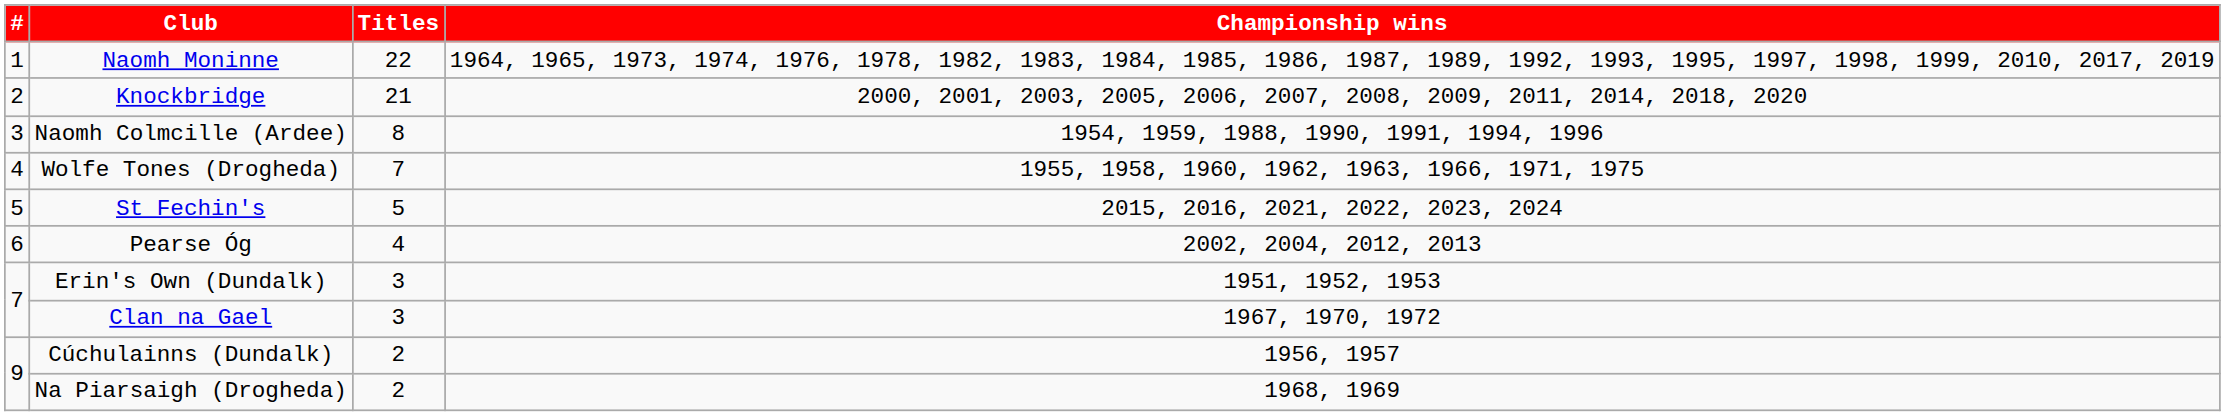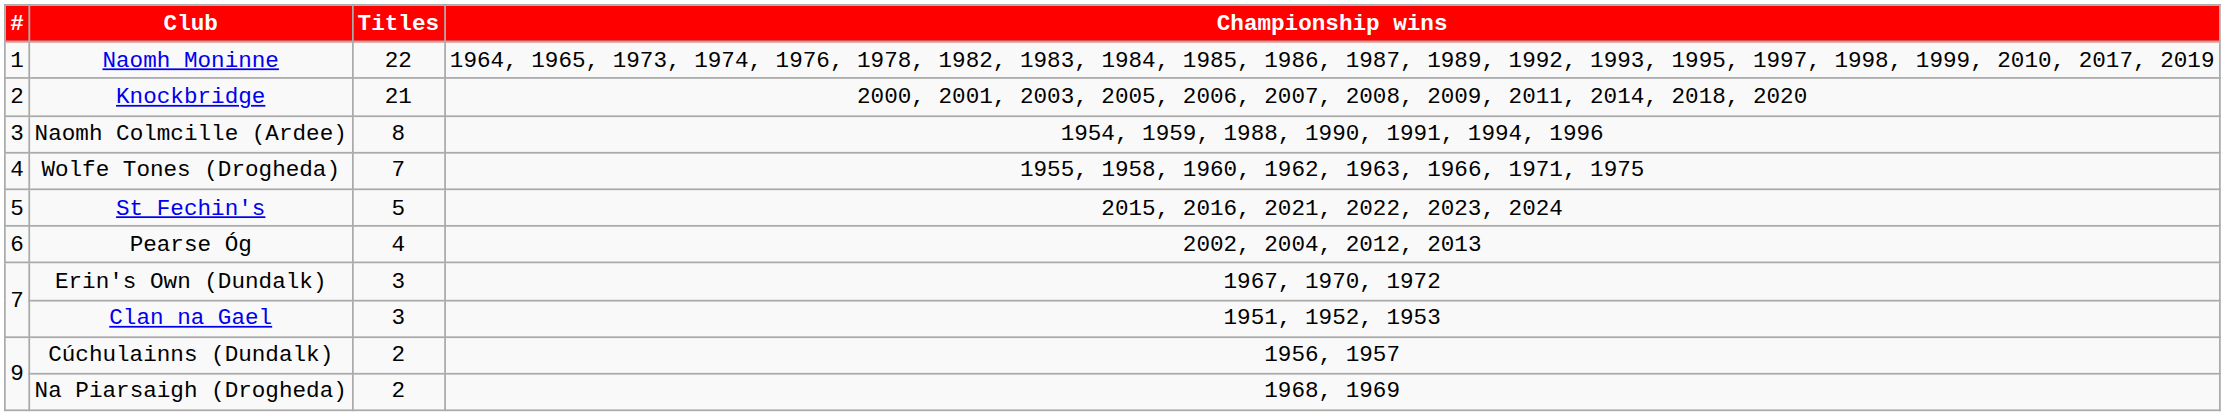 <table class="wikitable sortable" style="text-align:center">
 <tr>
 <th style="background:red;color:white" scope="col" !>#</th>
 <th style="background:red;color:white" scope="col" !>Club</th>
 <th style="background:red;color:white" scope="col" !>Titles</th>
 <th style="background:red;color:white" scope="col" !>Championship wins</th>
 </tr>
 <tr>
 <td>1</td>
 <td><a href='#'>Naomh Moninne</a></td>
 <td>22</td>
 <td>1964, 1965, 1973, 1974, 1976, 1978, 1982, 1983, 1984, 1985, 1986, 1987, 1989, 1992, 1993, 1995, 1997, 1998, 1999, 2010, 2017, 2019</td>
 </tr>
 <tr>
 <td>2</td>
 <td><a href='#'>Knockbridge</a></td>
 <td>21</td>
 <td>2000, 2001, 2003, 2005, 2006, 2007, 2008, 2009, 2011, 2014, 2018, 2020</td>
 </tr>
 <tr>
 <td>3</td>
 <td>Naomh Colmcille (Ardee)</td>
 <td>8</td>
 <td>1954, 1959, 1988, 1990, 1991, 1994, 1996</td>
 </tr>
 <tr>
 <td>4</td>
 <td>Wolfe Tones (Drogheda)</td>
 <td>7</td>
 <td>1955, 1958, 1960, 1962, 1963, 1966, 1971, 1975</td>
 </tr>
 <tr>
 <td>5</td>
 <td><a href='#'>St Fechin's</a></td>
 <td>5</td>
 <td>2015, 2016, 2021, 2022, 2023, 2024</td>
 </tr>
 <tr>
 <td 7>6</td>
 <td>Pearse Óg</td>
 <td>4</td>
 <td>2002, 2004, 2012, 2013</td>
 </tr>
 <tr>
 <td rowspan="2">7</td>
 <td>Erin's Own (Dundalk)</td>
 <td>3</td>
-<td>1951, 1952, 1953</td>
+<td>1967, 1970, 1972</td>
 </tr>
 <tr>
 <td><a href='#'>Clan na Gael</a></td>
 <td>3</td>
-<td>1967, 1970, 1972</td>
+<td>1951, 1952, 1953</td>
 </tr>
 <tr>
 <td rowspan="2">9</td>
 <td>Cúchulainns (Dundalk)</td>
 <td>2</td>
 <td>1956, 1957</td>
 </tr>
 <tr>
 <td>Na Piarsaigh (Drogheda)</td>
 <td>2</td>
 <td>1968, 1969</td>
 </tr>
 </table>
